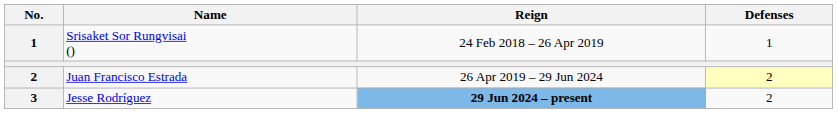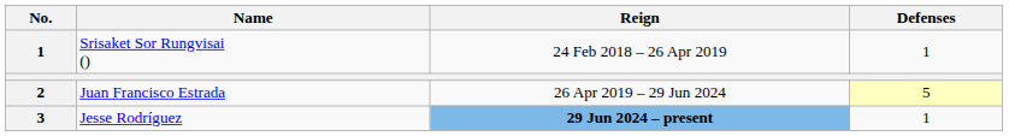 <table class="wikitable sortable" style="width:80%;">
 <tr>
 <th>No.</th>
 <th>Name</th>
 <th>Reign</th>
 <th>Defenses</th>
 </tr>
 <tr align=center>
 <th>1</th>
 <td align=left><a href='#'>Srisaket Sor Rungvisai</a><br>()</td>
 <td>24 Feb 2018 – 26 Apr 2019</td>
 <td>1</td>
 </tr>
 <tr align=center>
 <th colspan=4></th>
 </tr>
 <tr align=center>
 <th>2</th>
 <td align=left><a href='#'>Juan Francisco Estrada</a></td>
 <td>26 Apr 2019 – 29 Jun 2024</td>
-<td style="background:#ffffbf;">2</td>
+<td style="background:#ffffbf;">5</td>
 </tr>
 <tr align=center>
 <th>3</th>
 <td align=left><a href='#'>Jesse Rodríguez</a></td>
 <td style="background:#7CB9E8;"><strong>29 Jun 2024 – present</strong></td>
-<td>2</td>
+<td>1</td>
 </tr>
 </table>
